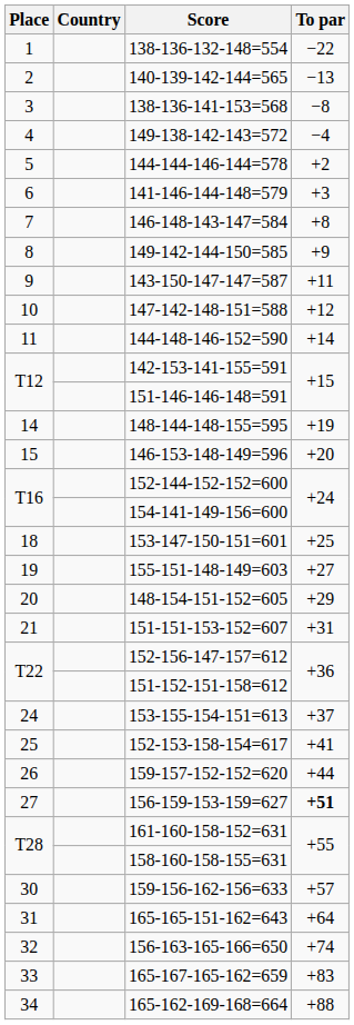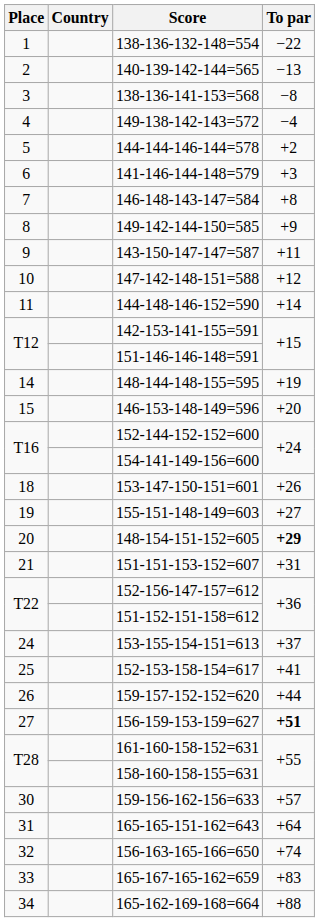 <table class="wikitable" style="font-size:95%;">
 <tr>
 <th>Place</th>
 <th>Country</th>
 <th>Score</th>
 <th>To par</th>
 </tr>
 <tr>
 <td align=center>1</td>
 <td></td>
 <td>138-136-132-148=554</td>
 <td align=center>−22</td>
 </tr>
 <tr>
 <td align=center>2</td>
 <td></td>
 <td>140-139-142-144=565</td>
 <td align=center>−13</td>
 </tr>
 <tr>
 <td align=center>3</td>
 <td></td>
 <td>138-136-141-153=568</td>
 <td align=center>−8</td>
 </tr>
 <tr>
 <td align=center>4</td>
 <td></td>
 <td>149-138-142-143=572</td>
 <td align=center>−4</td>
 </tr>
 <tr>
 <td align=center>5</td>
 <td></td>
 <td>144-144-146-144=578</td>
 <td align=center>+2</td>
 </tr>
 <tr>
 <td align=center>6</td>
 <td></td>
 <td>141-146-144-148=579</td>
 <td align=center>+3</td>
 </tr>
 <tr>
 <td align=center>7</td>
 <td></td>
 <td>146-148-143-147=584</td>
 <td align=center>+8</td>
 </tr>
 <tr>
 <td align=center>8</td>
 <td></td>
 <td>149-142-144-150=585</td>
 <td align=center>+9</td>
 </tr>
 <tr>
 <td align=center>9</td>
 <td></td>
 <td>143-150-147-147=587</td>
 <td align=center>+11</td>
 </tr>
 <tr>
 <td align=center>10</td>
 <td></td>
 <td>147-142-148-151=588</td>
 <td align=center>+12</td>
 </tr>
 <tr>
 <td align=center>11</td>
 <td></td>
 <td>144-148-146-152=590</td>
 <td align=center>+14</td>
 </tr>
 <tr>
 <td align=center rowspan=2>T12</td>
 <td></td>
 <td>142-153-141-155=591</td>
 <td align=center rowspan=2>+15</td>
 </tr>
 <tr>
 <td></td>
 <td>151-146-146-148=591</td>
 </tr>
 <tr>
 <td align=center>14</td>
 <td></td>
 <td>148-144-148-155=595</td>
 <td align=center>+19</td>
 </tr>
 <tr>
 <td align=center>15</td>
 <td></td>
 <td>146-153-148-149=596</td>
 <td align=center>+20</td>
 </tr>
 <tr>
 <td align=center rowspan=2>T16</td>
 <td></td>
 <td>152-144-152-152=600</td>
 <td align=center rowspan=2>+24</td>
 </tr>
 <tr>
 <td></td>
 <td>154-141-149-156=600</td>
 </tr>
 <tr>
 <td align=center>18</td>
 <td></td>
 <td>153-147-150-151=601</td>
-<td align=center>+25</td>
+<td align=center>+26</td>
 </tr>
 <tr>
 <td align=center>19</td>
 <td></td>
 <td>155-151-148-149=603</td>
 <td align=center>+27</td>
 </tr>
 <tr>
 <td align=center>20</td>
 <td></td>
 <td>148-154-151-152=605</td>
-<td align=center>+29</td>
+<td align=center><strong>+29</strong></td>
 </tr>
 <tr>
 <td align=center>21</td>
 <td></td>
 <td>151-151-153-152=607</td>
 <td align=center>+31</td>
 </tr>
 <tr>
 <td align=center rowspan=2>T22</td>
 <td></td>
 <td>152-156-147-157=612</td>
 <td align=center rowspan=2>+36</td>
 </tr>
 <tr>
 <td></td>
 <td>151-152-151-158=612</td>
 </tr>
 <tr>
 <td align=center>24</td>
 <td></td>
 <td>153-155-154-151=613</td>
 <td align=center>+37</td>
 </tr>
 <tr>
 <td align=center>25</td>
 <td></td>
 <td>152-153-158-154=617</td>
 <td align=center>+41</td>
 </tr>
 <tr>
 <td align=center>26</td>
 <td></td>
 <td>159-157-152-152=620</td>
 <td align=center>+44</td>
 </tr>
 <tr>
 <td align=center>27</td>
 <td></td>
 <td>156-159-153-159=627</td>
 <td align=center><strong>+51</strong></td>
 </tr>
 <tr>
 <td align=center rowspan=2>T28</td>
 <td></td>
 <td>161-160-158-152=631</td>
 <td align=center rowspan=2>+55</td>
 </tr>
 <tr>
 <td></td>
 <td>158-160-158-155=631</td>
 </tr>
 <tr>
 <td align=center>30</td>
 <td></td>
 <td>159-156-162-156=633</td>
 <td align=center>+57</td>
 </tr>
 <tr>
 <td align=center>31</td>
 <td></td>
 <td>165-165-151-162=643</td>
 <td align=center>+64</td>
 </tr>
 <tr>
 <td align=center>32</td>
 <td></td>
 <td>156-163-165-166=650</td>
 <td align=center>+74</td>
 </tr>
 <tr>
 <td align=center>33</td>
 <td></td>
 <td>165-167-165-162=659</td>
 <td align=center>+83</td>
 </tr>
 <tr>
 <td align=center>34</td>
 <td></td>
 <td>165-162-169-168=664</td>
 <td align=center>+88</td>
 </tr>
 </table>
